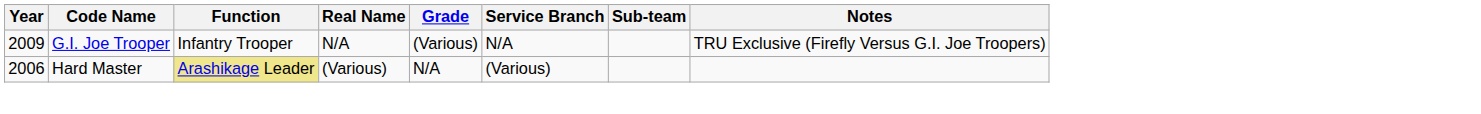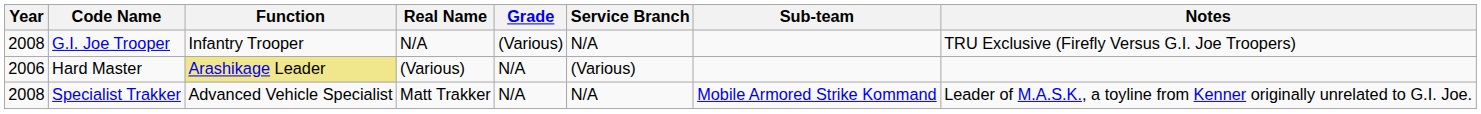 <table class="wikitable sortable" align="left" style="margin:auto;">
 <tr>
 <th>Year</th>
 <th>Code Name</th>
 <th>Function</th>
 <th>Real Name</th>
 <th><a href='#'>Grade</a></th>
 <th>Service Branch</th>
 <th>Sub-team</th>
 <th>Notes</th>
 </tr>
 <tr>
-<td>2009</td>
+<td>2008</td>
 <td><a href='#'>G.I. Joe Trooper</a></td>
 <td>Infantry Trooper</td>
 <td>N/A</td>
 <td>(Various)</td>
 <td>N/A</td>
 <td></td>
 <td>TRU Exclusive (Firefly Versus G.I. Joe Troopers)</td>
 </tr>
 <tr>
 <td>2006</td>
 <td>Hard Master</td>
 <td style="background: khaki;"><a href='#'>Arashikage</a> Leader</td>
 <td>(Various)</td>
 <td>N/A</td>
 <td>(Various)</td>
 <td></td>
 <td></td>
 </tr>
+<tr>
+<td>2008</td>
+<td><a href='#'>Specialist Trakker</a></td>
+<td>Advanced Vehicle Specialist</td>
+<td>Matt Trakker</td>
+<td>N/A</td>
+<td>N/A</td>
+<td><a href='#'>Mobile Armored Strike Kommand</a></td>
+<td>Leader of <a href='#'>M.A.S.K.</a>, a toyline from <a href='#'>Kenner</a> originally unrelated to G.I. Joe.</td>
+</tr>
 </table>
